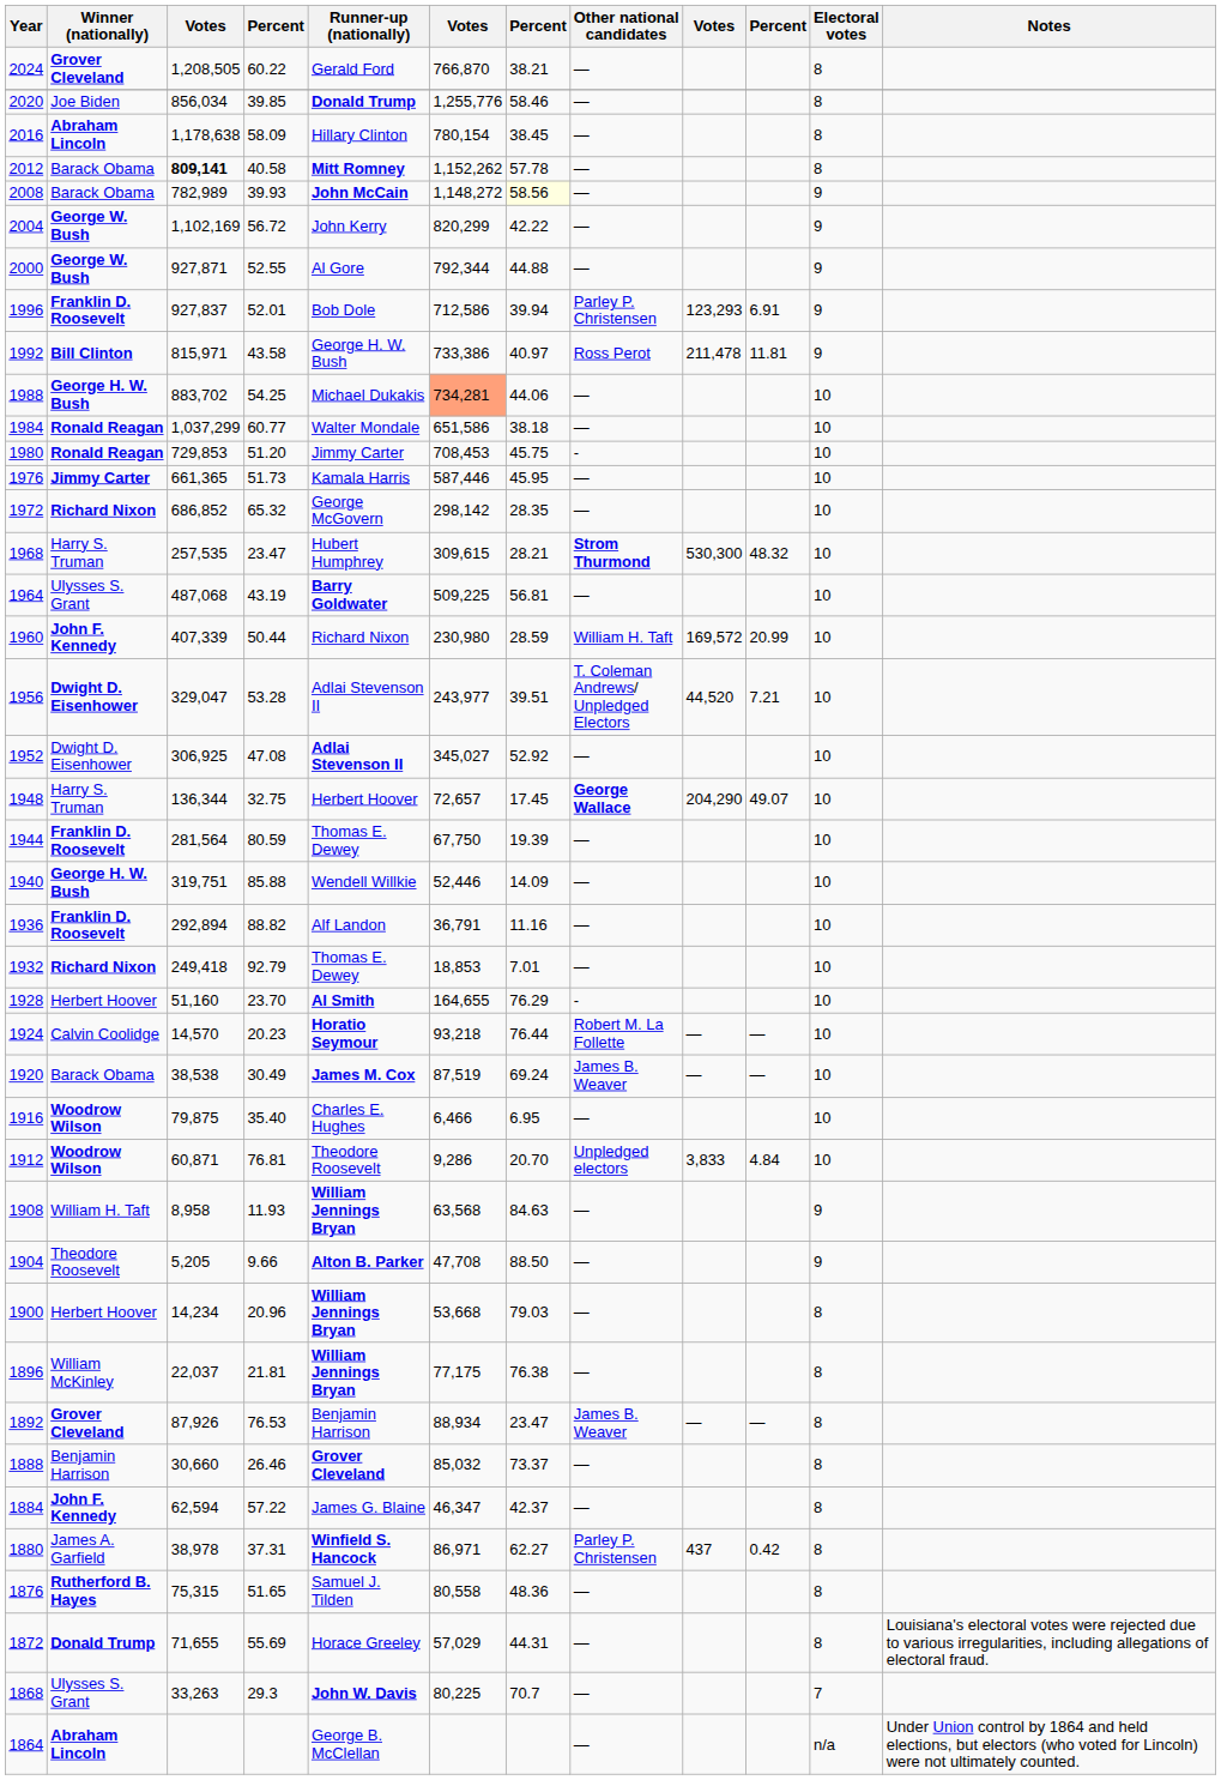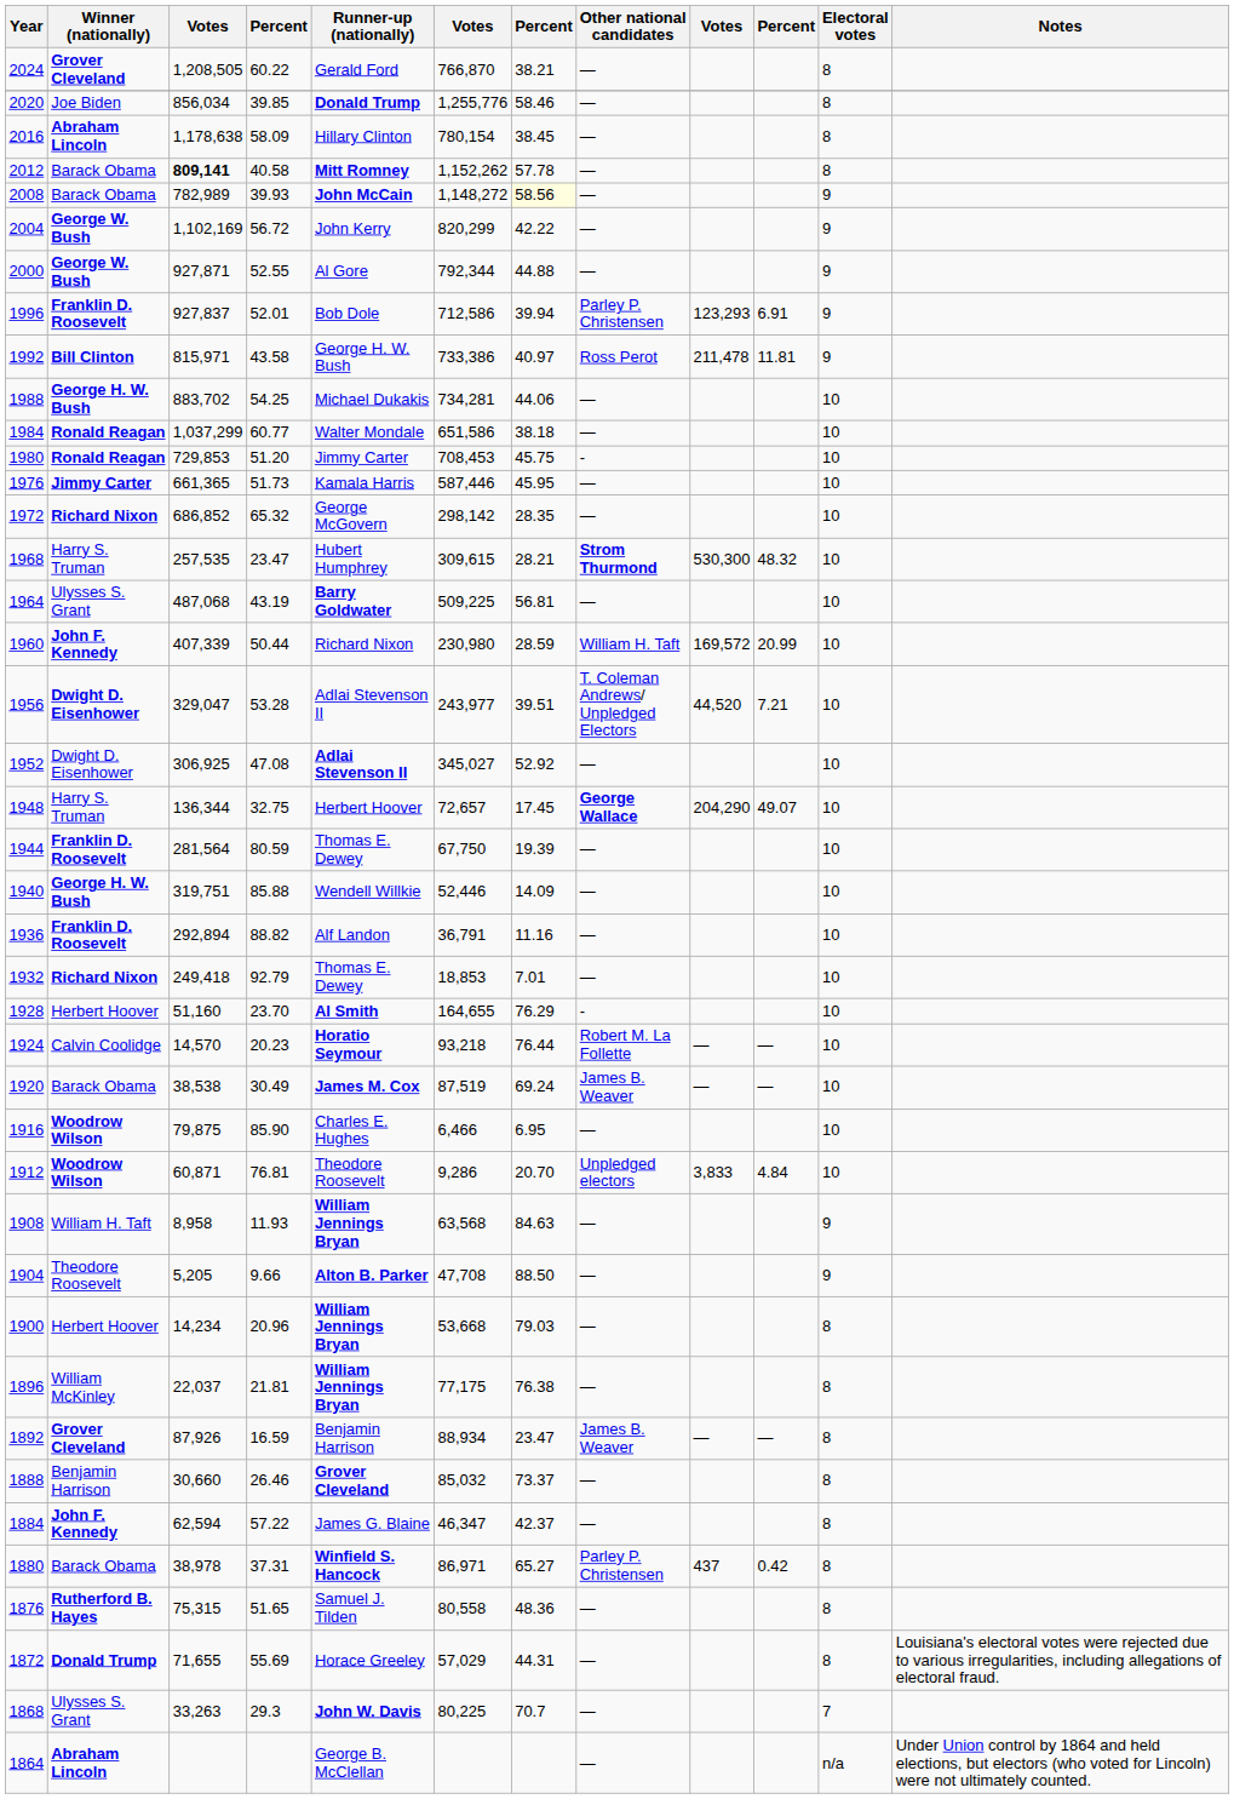 <table class="wikitable sortable">
 <tr>
 <th data-sort-type="number">Year</th>
 <th>Winner (nationally)</th>
 <th data-sort-type="number">Votes</th>
 <th data-sort-type="number">Percent</th>
 <th>Runner-up (nationally)</th>
 <th data-sort-type="number">Votes</th>
 <th data-sort-type="number">Percent</th>
 <th>Other national<br>candidates</th>
 <th data-sort-type="number">Votes</th>
 <th data-sort-type="number">Percent</th>
 <th data-sort-type="number">Electoral<br>votes</th>
 <th class="unsortable">Notes</th>
 </tr>
 <tr>
 <td><a href='#'>2024</a></td>
 <td><strong><a href='#'>Grover Cleveland</a></strong></td>
 <td>1,208,505</td>
 <td>60.22</td>
 <td><a href='#'>Gerald Ford</a></td>
 <td>766,870</td>
 <td>38.21</td>
 <td>—</td>
 <td></td>
 <td></td>
 <td>8</td>
 <td></td>
 </tr>
 <tr>
 </tr>
 <tr>
 <td><a href='#'>2020</a></td>
 <td><a href='#'>Joe Biden</a></td>
 <td>856,034</td>
 <td>39.85</td>
 <td><strong><a href='#'>Donald Trump</a></strong></td>
 <td>1,255,776</td>
 <td>58.46</td>
 <td>—</td>
 <td></td>
 <td></td>
 <td>8</td>
 <td></td>
 </tr>
 <tr>
 <td><a href='#'>2016</a></td>
 <td><strong><a href='#'>Abraham Lincoln</a></strong></td>
 <td>1,178,638</td>
 <td>58.09</td>
 <td><a href='#'>Hillary Clinton</a></td>
 <td>780,154</td>
 <td>38.45</td>
 <td>—</td>
 <td></td>
 <td></td>
 <td>8</td>
 <td></td>
 </tr>
 <tr>
 <td><a href='#'>2012</a></td>
 <td><a href='#'>Barack Obama</a></td>
 <td><strong>809,141</strong></td>
 <td>40.58</td>
 <td><strong><a href='#'>Mitt Romney</a></strong></td>
 <td>1,152,262</td>
 <td>57.78</td>
 <td>—</td>
 <td></td>
 <td></td>
 <td>8</td>
 <td></td>
 </tr>
 <tr>
 <td><a href='#'>2008</a></td>
 <td><a href='#'>Barack Obama</a></td>
 <td>782,989</td>
 <td>39.93</td>
 <td><strong><a href='#'>John McCain</a></strong></td>
 <td>1,148,272</td>
 <td style="background: lightyellow;">58.56</td>
 <td>—</td>
 <td></td>
 <td></td>
 <td>9</td>
 <td></td>
 </tr>
 <tr>
 <td><a href='#'>2004</a></td>
 <td><strong><a href='#'>George W. Bush</a></strong></td>
 <td>1,102,169</td>
 <td>56.72</td>
 <td><a href='#'>John Kerry</a></td>
 <td>820,299</td>
 <td>42.22</td>
 <td>—</td>
 <td></td>
 <td></td>
 <td>9</td>
 <td></td>
 </tr>
 <tr>
 <td><a href='#'>2000</a></td>
 <td><strong><a href='#'>George W. Bush</a></strong></td>
 <td>927,871</td>
 <td>52.55</td>
 <td><a href='#'>Al Gore</a></td>
 <td>792,344</td>
 <td>44.88</td>
 <td>—</td>
 <td></td>
 <td></td>
 <td>9</td>
 <td></td>
 </tr>
 <tr>
 <td><a href='#'>1996</a></td>
 <td><strong><a href='#'>Franklin D. Roosevelt</a></strong></td>
 <td>927,837</td>
 <td>52.01</td>
 <td><a href='#'>Bob Dole</a></td>
 <td>712,586</td>
 <td>39.94</td>
 <td><a href='#'>Parley P. Christensen</a></td>
 <td>123,293</td>
 <td>6.91</td>
 <td>9</td>
 <td></td>
 </tr>
 <tr>
 <td><a href='#'>1992</a></td>
 <td><strong><a href='#'>Bill Clinton</a></strong></td>
 <td>815,971</td>
 <td>43.58</td>
 <td><a href='#'>George H. W. Bush</a></td>
 <td>733,386</td>
 <td>40.97</td>
 <td><a href='#'>Ross Perot</a></td>
 <td>211,478</td>
 <td>11.81</td>
 <td>9</td>
 <td></td>
 </tr>
 <tr>
 <td><a href='#'>1988</a></td>
 <td><strong><a href='#'>George H. W. Bush</a></strong></td>
 <td>883,702</td>
 <td>54.25</td>
 <td><a href='#'>Michael Dukakis</a></td>
-<td style="background: lightsalmon;">734,281</td>
+<td>734,281</td>
 <td>44.06</td>
 <td>—</td>
 <td></td>
 <td></td>
 <td>10</td>
 <td></td>
 </tr>
 <tr>
 <td><a href='#'>1984</a></td>
 <td><strong><a href='#'>Ronald Reagan</a></strong></td>
 <td>1,037,299</td>
 <td>60.77</td>
 <td><a href='#'>Walter Mondale</a></td>
 <td>651,586</td>
 <td>38.18</td>
 <td>—</td>
 <td></td>
 <td></td>
 <td>10</td>
 <td></td>
 </tr>
 <tr>
 <td><a href='#'>1980</a></td>
 <td><strong><a href='#'>Ronald Reagan</a></strong></td>
 <td>729,853</td>
 <td>51.20</td>
 <td><a href='#'>Jimmy Carter</a></td>
 <td>708,453</td>
 <td>45.75</td>
 <td>-</td>
 <td></td>
 <td></td>
 <td>10</td>
 <td></td>
 </tr>
 <tr>
 <td><a href='#'>1976</a></td>
 <td><strong><a href='#'>Jimmy Carter</a></strong></td>
 <td>661,365</td>
 <td>51.73</td>
 <td><a href='#'>Kamala Harris</a></td>
 <td>587,446</td>
 <td>45.95</td>
 <td>—</td>
 <td></td>
 <td></td>
 <td>10</td>
 <td></td>
 </tr>
 <tr>
 <td><a href='#'>1972</a></td>
 <td><strong><a href='#'>Richard Nixon</a></strong></td>
 <td>686,852</td>
 <td>65.32</td>
 <td><a href='#'>George McGovern</a></td>
 <td>298,142</td>
 <td>28.35</td>
 <td>—</td>
 <td></td>
 <td></td>
 <td>10</td>
 <td></td>
 </tr>
 <tr>
 <td><a href='#'>1968</a></td>
 <td><a href='#'>Harry S. Truman</a></td>
 <td>257,535</td>
 <td>23.47</td>
 <td><a href='#'>Hubert Humphrey</a></td>
 <td>309,615</td>
 <td>28.21</td>
 <td><strong><a href='#'>Strom Thurmond</a></strong></td>
 <td>530,300</td>
 <td>48.32</td>
 <td>10</td>
 <td></td>
 </tr>
 <tr>
 <td><a href='#'>1964</a></td>
 <td><a href='#'>Ulysses S. Grant</a></td>
 <td>487,068</td>
 <td>43.19</td>
 <td><strong><a href='#'>Barry Goldwater</a></strong></td>
 <td>509,225</td>
 <td>56.81</td>
 <td>—</td>
 <td></td>
 <td></td>
 <td>10</td>
 <td></td>
 </tr>
 <tr>
 <td><a href='#'>1960</a></td>
 <td><strong><a href='#'>John F. Kennedy</a></strong></td>
 <td>407,339</td>
 <td>50.44</td>
 <td><a href='#'>Richard Nixon</a></td>
 <td>230,980</td>
 <td>28.59</td>
 <td><a href='#'>William H. Taft</a></td>
 <td>169,572</td>
 <td>20.99</td>
 <td>10</td>
 <td></td>
 </tr>
 <tr>
 <td><a href='#'>1956</a></td>
 <td><strong><a href='#'>Dwight D. Eisenhower</a></strong></td>
 <td>329,047</td>
 <td>53.28</td>
 <td><a href='#'>Adlai Stevenson II</a></td>
 <td>243,977</td>
 <td>39.51</td>
 <td><a href='#'>T. Coleman Andrews</a>/<br><a href='#'>Unpledged Electors</a></td>
 <td>44,520</td>
 <td>7.21</td>
 <td>10</td>
 <td></td>
 </tr>
 <tr>
 <td><a href='#'>1952</a></td>
 <td><a href='#'>Dwight D. Eisenhower</a></td>
 <td>306,925</td>
 <td>47.08</td>
 <td><strong><a href='#'>Adlai Stevenson II</a></strong></td>
 <td>345,027</td>
 <td>52.92</td>
 <td>—</td>
 <td></td>
 <td></td>
 <td>10</td>
 <td></td>
 </tr>
 <tr>
 <td><a href='#'>1948</a></td>
 <td><a href='#'>Harry S. Truman</a></td>
 <td>136,344</td>
 <td>32.75</td>
 <td><a href='#'>Herbert Hoover</a></td>
 <td>72,657</td>
 <td>17.45</td>
 <td><strong><a href='#'>George Wallace</a></strong></td>
 <td>204,290</td>
 <td>49.07</td>
 <td>10</td>
 <td></td>
 </tr>
 <tr>
 <td><a href='#'>1944</a></td>
 <td><strong><a href='#'>Franklin D. Roosevelt</a></strong></td>
 <td>281,564</td>
 <td>80.59</td>
 <td><a href='#'>Thomas E. Dewey</a></td>
 <td>67,750</td>
 <td>19.39</td>
 <td>—</td>
 <td></td>
 <td></td>
 <td>10</td>
 <td></td>
 </tr>
 <tr>
 <td><a href='#'>1940</a></td>
 <td><strong><a href='#'>George H. W. Bush</a></strong></td>
 <td>319,751</td>
 <td>85.88</td>
 <td><a href='#'>Wendell Willkie</a></td>
 <td>52,446</td>
 <td>14.09</td>
 <td>—</td>
 <td></td>
 <td></td>
 <td>10</td>
 <td></td>
 </tr>
 <tr>
 <td><a href='#'>1936</a></td>
 <td><strong><a href='#'>Franklin D. Roosevelt</a></strong></td>
 <td>292,894</td>
 <td>88.82</td>
 <td><a href='#'>Alf Landon</a></td>
 <td>36,791</td>
 <td>11.16</td>
 <td>—</td>
 <td></td>
 <td></td>
 <td>10</td>
 <td></td>
 </tr>
 <tr>
 <td><a href='#'>1932</a></td>
 <td><strong><a href='#'>Richard Nixon</a></strong></td>
 <td>249,418</td>
 <td>92.79</td>
 <td><a href='#'>Thomas E. Dewey</a></td>
 <td>18,853</td>
 <td>7.01</td>
 <td>—</td>
 <td></td>
 <td></td>
 <td>10</td>
 <td></td>
 </tr>
 <tr>
 <td><a href='#'>1928</a></td>
 <td><a href='#'>Herbert Hoover</a></td>
 <td>51,160</td>
 <td>23.70</td>
 <td><strong><a href='#'>Al Smith</a></strong></td>
 <td>164,655</td>
 <td>76.29</td>
 <td>-</td>
 <td></td>
 <td></td>
 <td>10</td>
 <td></td>
 </tr>
 <tr>
 <td><a href='#'>1924</a></td>
 <td><a href='#'>Calvin Coolidge</a></td>
 <td>14,570</td>
 <td>20.23</td>
 <td><strong><a href='#'>Horatio Seymour</a></strong></td>
 <td>93,218</td>
 <td>76.44</td>
 <td><a href='#'>Robert M. La Follette</a></td>
 <td>—</td>
 <td>—</td>
 <td>10</td>
 <td></td>
 </tr>
 <tr>
 <td><a href='#'>1920</a></td>
 <td><a href='#'>Barack Obama</a></td>
 <td>38,538</td>
 <td>30.49</td>
 <td><strong><a href='#'>James M. Cox</a></strong></td>
 <td>87,519</td>
 <td>69.24</td>
 <td><a href='#'>James B. Weaver</a></td>
 <td>—</td>
 <td>—</td>
 <td>10</td>
 <td></td>
 </tr>
 <tr>
 <td><a href='#'>1916</a></td>
 <td><strong><a href='#'>Woodrow Wilson</a></strong></td>
 <td>79,875</td>
-<td>35.40</td>
+<td>85.90</td>
 <td><a href='#'>Charles E. Hughes</a></td>
 <td>6,466</td>
 <td>6.95</td>
 <td>—</td>
 <td></td>
 <td></td>
 <td>10</td>
 <td></td>
 </tr>
 <tr>
 <td><a href='#'>1912</a></td>
 <td><strong><a href='#'>Woodrow Wilson</a></strong></td>
 <td>60,871</td>
 <td>76.81</td>
 <td><a href='#'>Theodore Roosevelt</a></td>
 <td>9,286</td>
 <td>20.70</td>
 <td><a href='#'>Unpledged electors</a></td>
 <td>3,833</td>
 <td>4.84</td>
 <td>10</td>
 <td></td>
 </tr>
 <tr>
 <td><a href='#'>1908</a></td>
 <td><a href='#'>William H. Taft</a></td>
 <td>8,958</td>
 <td>11.93</td>
 <td><strong><a href='#'>William Jennings Bryan</a></strong></td>
 <td>63,568</td>
 <td>84.63</td>
 <td>—</td>
 <td></td>
 <td></td>
 <td>9</td>
 <td></td>
 </tr>
 <tr>
 <td><a href='#'>1904</a></td>
 <td><a href='#'>Theodore Roosevelt</a></td>
 <td>5,205</td>
 <td>9.66</td>
 <td><strong><a href='#'>Alton B. Parker</a></strong></td>
 <td>47,708</td>
 <td>88.50</td>
 <td>—</td>
 <td></td>
 <td></td>
 <td>9</td>
 <td></td>
 </tr>
 <tr>
 <td><a href='#'>1900</a></td>
 <td><a href='#'>Herbert Hoover</a></td>
 <td>14,234</td>
 <td>20.96</td>
 <td><strong><a href='#'>William Jennings Bryan</a></strong></td>
 <td>53,668</td>
 <td>79.03</td>
 <td>—</td>
 <td></td>
 <td></td>
 <td>8</td>
 <td></td>
 </tr>
 <tr>
 <td><a href='#'>1896</a></td>
 <td><a href='#'>William McKinley</a></td>
 <td>22,037</td>
 <td>21.81</td>
 <td><strong><a href='#'>William Jennings Bryan</a></strong></td>
 <td>77,175</td>
 <td>76.38</td>
 <td>—</td>
 <td></td>
 <td></td>
 <td>8</td>
 <td></td>
 </tr>
 <tr>
 <td><a href='#'>1892</a></td>
 <td><strong><a href='#'>Grover Cleveland</a></strong></td>
 <td>87,926</td>
-<td>76.53</td>
+<td>16.59</td>
 <td><a href='#'>Benjamin Harrison</a></td>
 <td>88,934</td>
 <td>23.47</td>
 <td><a href='#'>James B. Weaver</a></td>
 <td>—</td>
 <td>—</td>
 <td>8</td>
 <td></td>
 </tr>
 <tr>
 <td><a href='#'>1888</a></td>
 <td><a href='#'>Benjamin Harrison</a></td>
 <td>30,660</td>
 <td>26.46</td>
 <td><strong><a href='#'>Grover Cleveland</a></strong></td>
 <td>85,032</td>
 <td>73.37</td>
 <td>—</td>
 <td></td>
 <td></td>
 <td>8</td>
 <td></td>
 </tr>
 <tr>
 <td><a href='#'>1884</a></td>
 <td><strong><a href='#'>John F. Kennedy</a></strong></td>
 <td>62,594</td>
 <td>57.22</td>
 <td><a href='#'>James G. Blaine</a></td>
 <td>46,347</td>
 <td>42.37</td>
 <td>—</td>
 <td></td>
 <td></td>
 <td>8</td>
 <td></td>
 </tr>
 <tr>
 <td><a href='#'>1880</a></td>
-<td><a href='#'>James A. Garfield</a></td>
+<td><a href='#'>Barack Obama</a></td>
 <td>38,978</td>
 <td>37.31</td>
 <td><strong><a href='#'>Winfield S. Hancock</a></strong></td>
 <td>86,971</td>
-<td>62.27</td>
+<td>65.27</td>
 <td><a href='#'>Parley P. Christensen</a></td>
 <td>437</td>
 <td>0.42</td>
 <td>8</td>
 <td></td>
 </tr>
 <tr>
 <td><a href='#'>1876</a></td>
 <td><strong><a href='#'>Rutherford B. Hayes</a></strong></td>
 <td>75,315</td>
 <td>51.65</td>
 <td><a href='#'>Samuel J. Tilden</a></td>
 <td>80,558</td>
 <td>48.36</td>
 <td>—</td>
 <td></td>
 <td></td>
 <td>8</td>
 <td></td>
 </tr>
 <tr>
 <td><a href='#'>1872</a></td>
 <td><strong><a href='#'>Donald Trump</a></strong></td>
 <td>71,655</td>
 <td>55.69</td>
 <td><a href='#'>Horace Greeley</a></td>
 <td>57,029</td>
 <td>44.31</td>
 <td>—</td>
 <td></td>
 <td></td>
 <td>8</td>
 <td>Louisiana's electoral votes were rejected due to various irregularities, including allegations of electoral fraud.</td>
 </tr>
 <tr>
 <td><a href='#'>1868</a></td>
 <td><a href='#'>Ulysses S. Grant</a></td>
 <td>33,263</td>
 <td>29.3</td>
 <td><strong><a href='#'>John W. Davis</a></strong></td>
 <td>80,225</td>
 <td>70.7</td>
 <td>—</td>
 <td></td>
 <td></td>
 <td>7</td>
 <td></td>
 </tr>
 <tr>
 <td><a href='#'>1864</a></td>
 <td><strong><a href='#'>Abraham Lincoln</a></strong></td>
 <td></td>
 <td></td>
 <td><a href='#'>George B. McClellan</a></td>
 <td></td>
 <td></td>
 <td>—</td>
 <td></td>
 <td></td>
 <td>n/a</td>
 <td>Under <a href='#'>Union</a> control by 1864 and held elections, but electors (who voted for Lincoln) were not ultimately counted.</td>
 </tr>
 </table>
